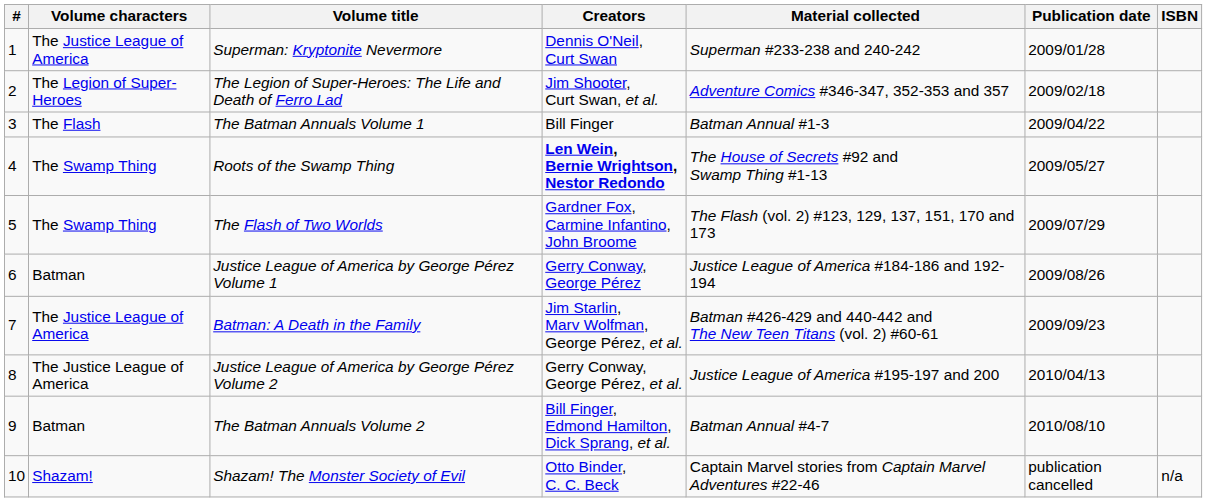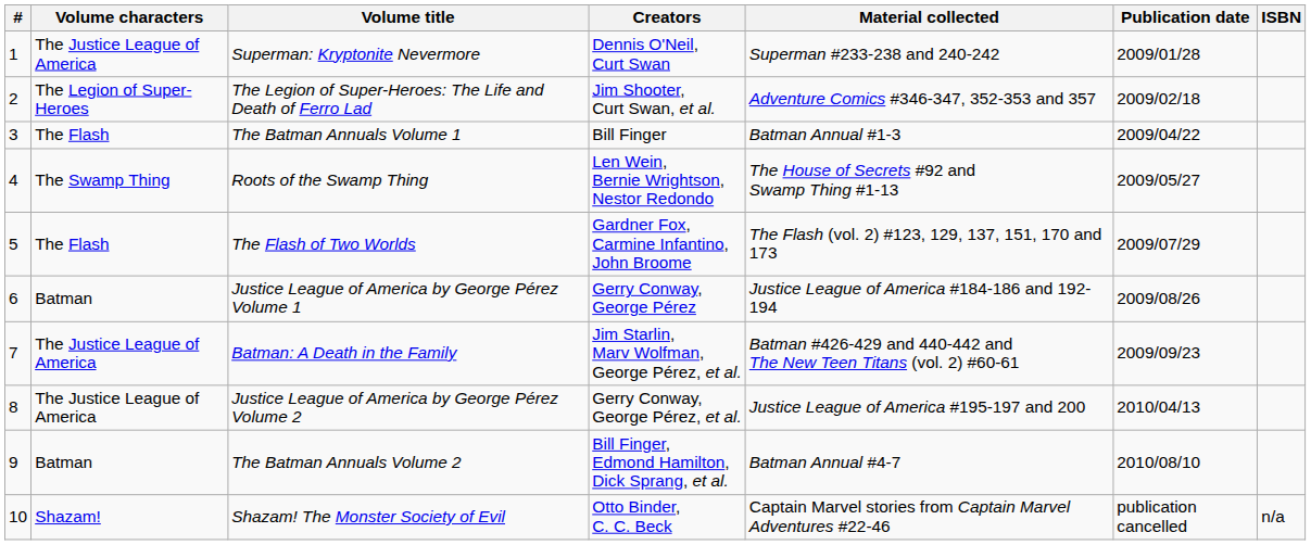 <table class="wikitable sortable">
 <tr>
 <th>#</th>
 <th>Volume characters</th>
 <th>Volume title</th>
 <th class="unsortable">Creators</th>
 <th class="unsortable">Material collected</th>
 <th>Publication date</th>
 <th class="unsortable">ISBN</th>
 </tr>
 <tr>
 <td>1</td>
 <td>The <a href='#'>Justice League of America</a></td>
 <td><em>Superman: <a href='#'>Kryptonite</a> Nevermore</em></td>
 <td><a href='#'>Dennis O'Neil</a>,<br><a href='#'>Curt Swan</a></td>
 <td><em>Superman</em> #233-238 and 240-242</td>
 <td>2009/01/28</td>
 <td></td>
 </tr>
 <tr>
 <td>2</td>
 <td>The <a href='#'>Legion of Super-Heroes</a></td>
 <td><em>The Legion of Super-Heroes: The Life and Death of <a href='#'>Ferro Lad</a></em></td>
 <td><a href='#'>Jim Shooter</a>,<br>Curt Swan, <em>et al.</em></td>
 <td><em><a href='#'>Adventure Comics</a></em> #346-347, 352-353 and 357</td>
 <td>2009/02/18</td>
 <td></td>
 </tr>
 <tr>
 <td>3</td>
 <td>The <a href='#'>Flash</a></td>
 <td><em>The Batman Annuals Volume 1</em></td>
 <td>Bill Finger</td>
 <td><em>Batman Annual</em> #1-3</td>
 <td>2009/04/22</td>
 <td></td>
 </tr>
 <tr>
 <td>4</td>
 <td>The <a href='#'>Swamp Thing</a></td>
 <td><em>Roots of the Swamp Thing</em></td>
-<td><strong><a href='#'>Len Wein</a>,<br><a href='#'>Bernie Wrightson</a>,<br><a href='#'>Nestor Redondo</a></strong></td>
+<td><a href='#'>Len Wein</a>,<br><a href='#'>Bernie Wrightson</a>,<br><a href='#'>Nestor Redondo</a></td>
 <td><em>The <a href='#'>House of Secrets</a></em> #92 and<br><em>Swamp Thing</em> #1-13</td>
 <td>2009/05/27</td>
 <td></td>
 </tr>
 <tr>
 <td>5</td>
-<td>The <a href='#'>Swamp Thing</a></td>
+<td>The <a href='#'>Flash</a></td>
 <td><em>The <a href='#'>Flash of Two Worlds</a></em></td>
 <td><a href='#'>Gardner Fox</a>,<br><a href='#'>Carmine Infantino</a>,<br><a href='#'>John Broome</a></td>
 <td><em>The Flash</em> (vol. 2) #123, 129, 137, 151, 170 and 173</td>
 <td>2009/07/29</td>
 <td></td>
 </tr>
 <tr>
 <td>6</td>
 <td>Batman</td>
 <td><em>Justice League of America by George Pérez Volume 1</em></td>
 <td><a href='#'>Gerry Conway</a>,<br><a href='#'>George Pérez</a></td>
 <td><em>Justice League of America</em> #184-186 and 192-194</td>
 <td>2009/08/26</td>
 <td></td>
 </tr>
 <tr>
 <td>7</td>
 <td>The <a href='#'>Justice League of America</a></td>
 <td><em><a href='#'>Batman: A Death in the Family</a></em></td>
 <td><a href='#'>Jim Starlin</a>,<br><a href='#'>Marv Wolfman</a>,<br>George Pérez, <em>et al.</em></td>
 <td><em>Batman</em> #426-429 and 440-442 and<br><em><a href='#'>The New Teen Titans</a></em> (vol. 2) #60-61</td>
 <td>2009/09/23</td>
 <td></td>
 </tr>
 <tr>
 <td>8</td>
 <td>The Justice League of America</td>
 <td><em>Justice League of America by George Pérez Volume 2</em></td>
 <td style=white-space:nowrap>Gerry Conway,<br>George Pérez, <em>et al.</em></td>
 <td><em>Justice League of America</em> #195-197 and 200</td>
 <td>2010/04/13</td>
 <td style=white-space:nowrap></td>
 </tr>
 <tr>
 <td>9</td>
 <td>Batman</td>
 <td><em>The Batman Annuals Volume 2</em></td>
 <td><a href='#'>Bill Finger</a>,<br><a href='#'>Edmond Hamilton</a>,<br><a href='#'>Dick Sprang</a>, <em>et al.</em></td>
 <td><em>Batman Annual</em> #4-7</td>
 <td>2010/08/10</td>
 <td></td>
 </tr>
 <tr>
 <td>10</td>
 <td><a href='#'>Shazam!</a></td>
 <td><em>Shazam! The <a href='#'>Monster Society of Evil</a></em></td>
 <td><a href='#'>Otto Binder</a>,<br><a href='#'>C. C. Beck</a></td>
 <td>Captain Marvel stories from <em>Captain Marvel Adventures</em> #22-46</td>
 <td>publication cancelled</td>
 <td>n/a</td>
 </tr>
 </table>
